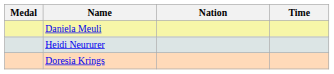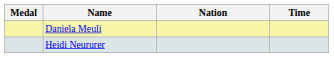 <table class=wikitable style="border:1px solid #AAAAAA;font-size:90%">
 <tr bgcolor="#E4E4E4">
 <th width=50>Medal</th>
 <th width=160>Name</th>
 <th width=160>Nation</th>
 <th width=80>Time</th>
 </tr>
 <tr bgcolor="#F7F6A8">
 <td align="center"></td>
 <td><a href='#'>Daniela Meuli</a></td>
 <td></td>
 <td align="center"></td>
 </tr>
 <tr bgcolor="#DCE5E5">
 <td align="center"></td>
 <td><a href='#'>Heidi Neururer</a></td>
 <td></td>
 <td align="center"></td>
 </tr>
-<tr bgcolor="#FFDAB9">
-<td align="center"></td>
-<td><a href='#'>Doresia Krings</a></td>
-<td></td>
-<td align="center"></td>
-</tr>
 </table>
